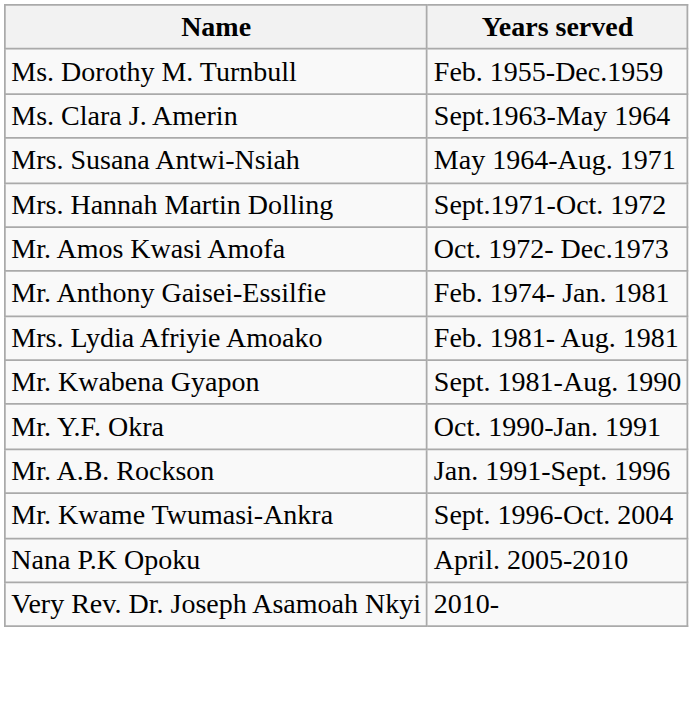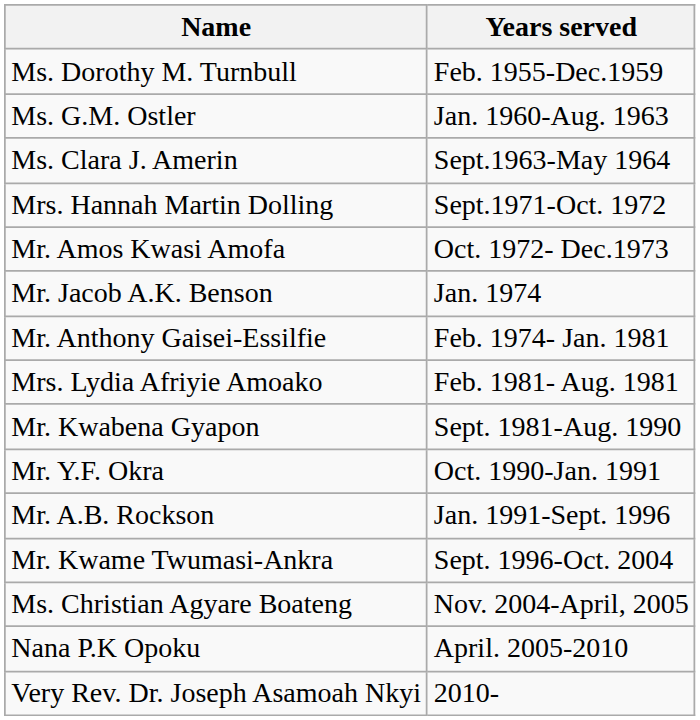 <table class="wikitable">
 <tr>
 <th>Name</th>
 <th>Years served</th>
 </tr>
 <tr>
 <td>Ms. Dorothy M. Turnbull</td>
 <td>Feb. 1955-Dec.1959</td>
 </tr>
 <tr>
+<td>Ms. G.M. Ostler</td>
+<td>Jan. 1960-Aug. 1963</td>
+</tr>
+<tr>
 <td>Ms. Clara J. Amerin</td>
 <td>Sept.1963-May 1964</td>
-</tr>
-<tr>
-<td>Mrs. Susana Antwi-Nsiah</td>
-<td>May 1964-Aug. 1971</td>
 </tr>
 <tr>
 <td>Mrs. Hannah Martin Dolling</td>
 <td>Sept.1971-Oct. 1972</td>
 </tr>
 <tr>
 <td>Mr. Amos Kwasi Amofa</td>
 <td>Oct. 1972- Dec.1973</td>
+</tr>
+<tr>
+<td>Mr. Jacob A.K. Benson</td>
+<td>Jan. 1974</td>
 </tr>
 <tr>
 <td>Mr. Anthony Gaisei-Essilfie</td>
 <td>Feb. 1974- Jan. 1981</td>
 </tr>
 <tr>
 <td>Mrs. Lydia Afriyie Amoako</td>
 <td>Feb. 1981- Aug. 1981</td>
 </tr>
 <tr>
 <td>Mr. Kwabena Gyapon</td>
 <td>Sept. 1981-Aug. 1990</td>
 </tr>
 <tr>
 <td>Mr. Y.F. Okra</td>
 <td>Oct. 1990-Jan. 1991</td>
 </tr>
 <tr>
 <td>Mr. A.B. Rockson</td>
 <td>Jan. 1991-Sept. 1996</td>
 </tr>
 <tr>
 <td>Mr. Kwame Twumasi-Ankra</td>
 <td>Sept. 1996-Oct. 2004</td>
 </tr>
 <tr>
+<td>Ms. Christian Agyare Boateng</td>
+<td>Nov. 2004-April, 2005</td>
+</tr>
+<tr>
 <td>Nana P.K Opoku</td>
 <td>April. 2005-2010</td>
 </tr>
 <tr>
 <td>Very Rev. Dr. Joseph Asamoah Nkyi</td>
 <td>2010-</td>
 </tr>
 </table>
